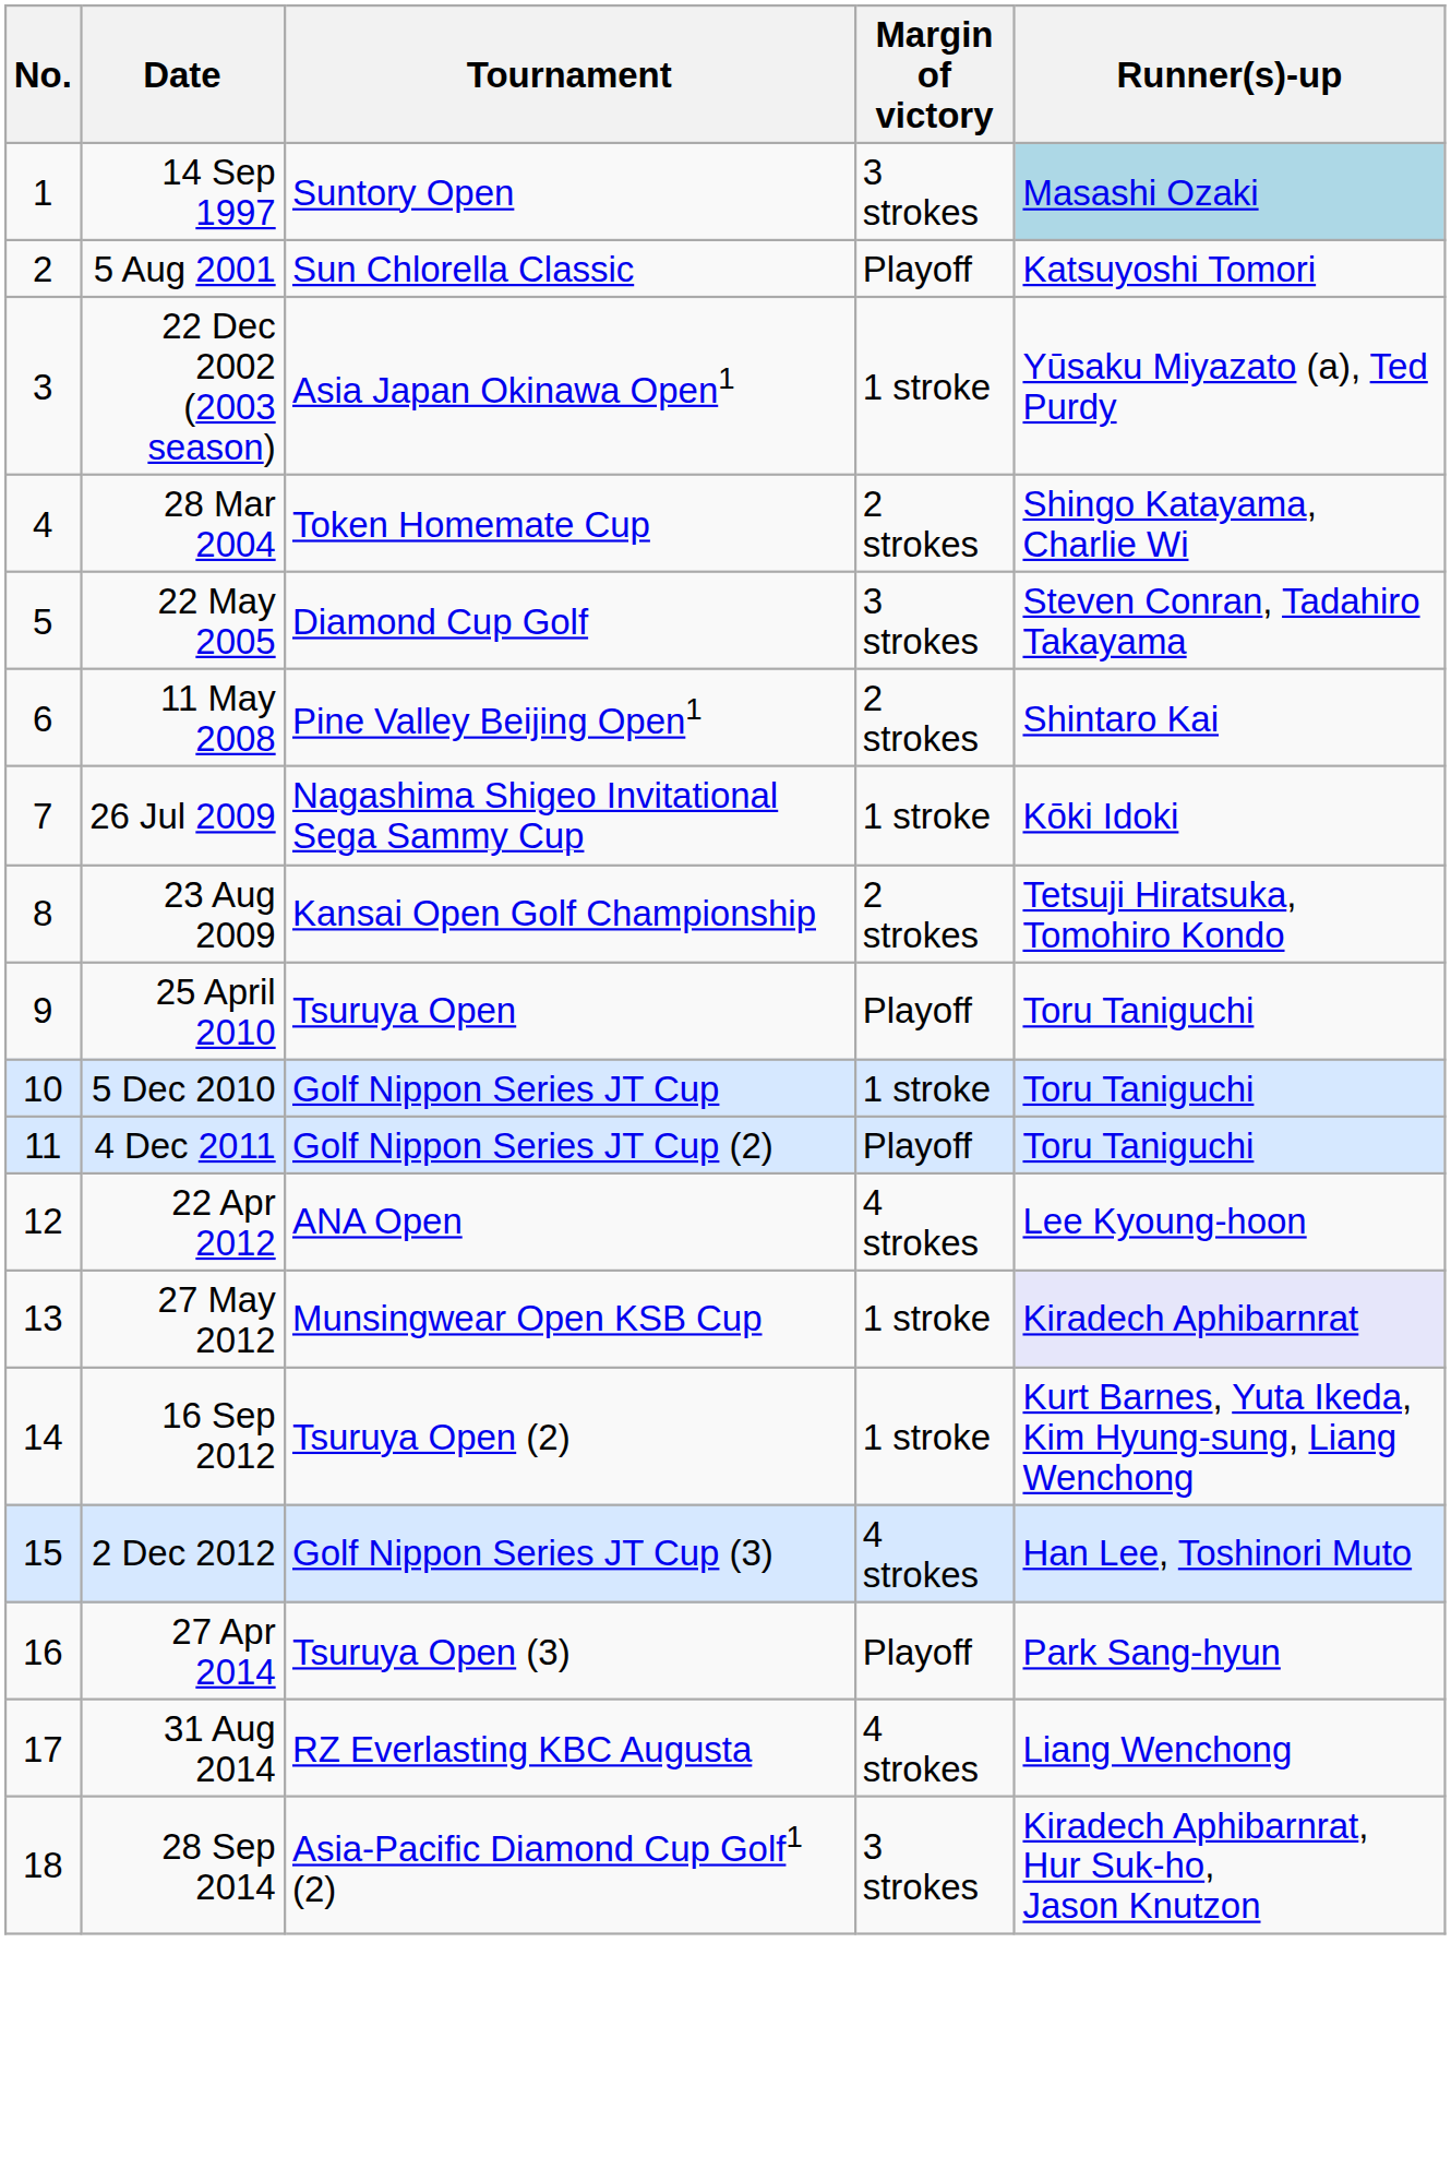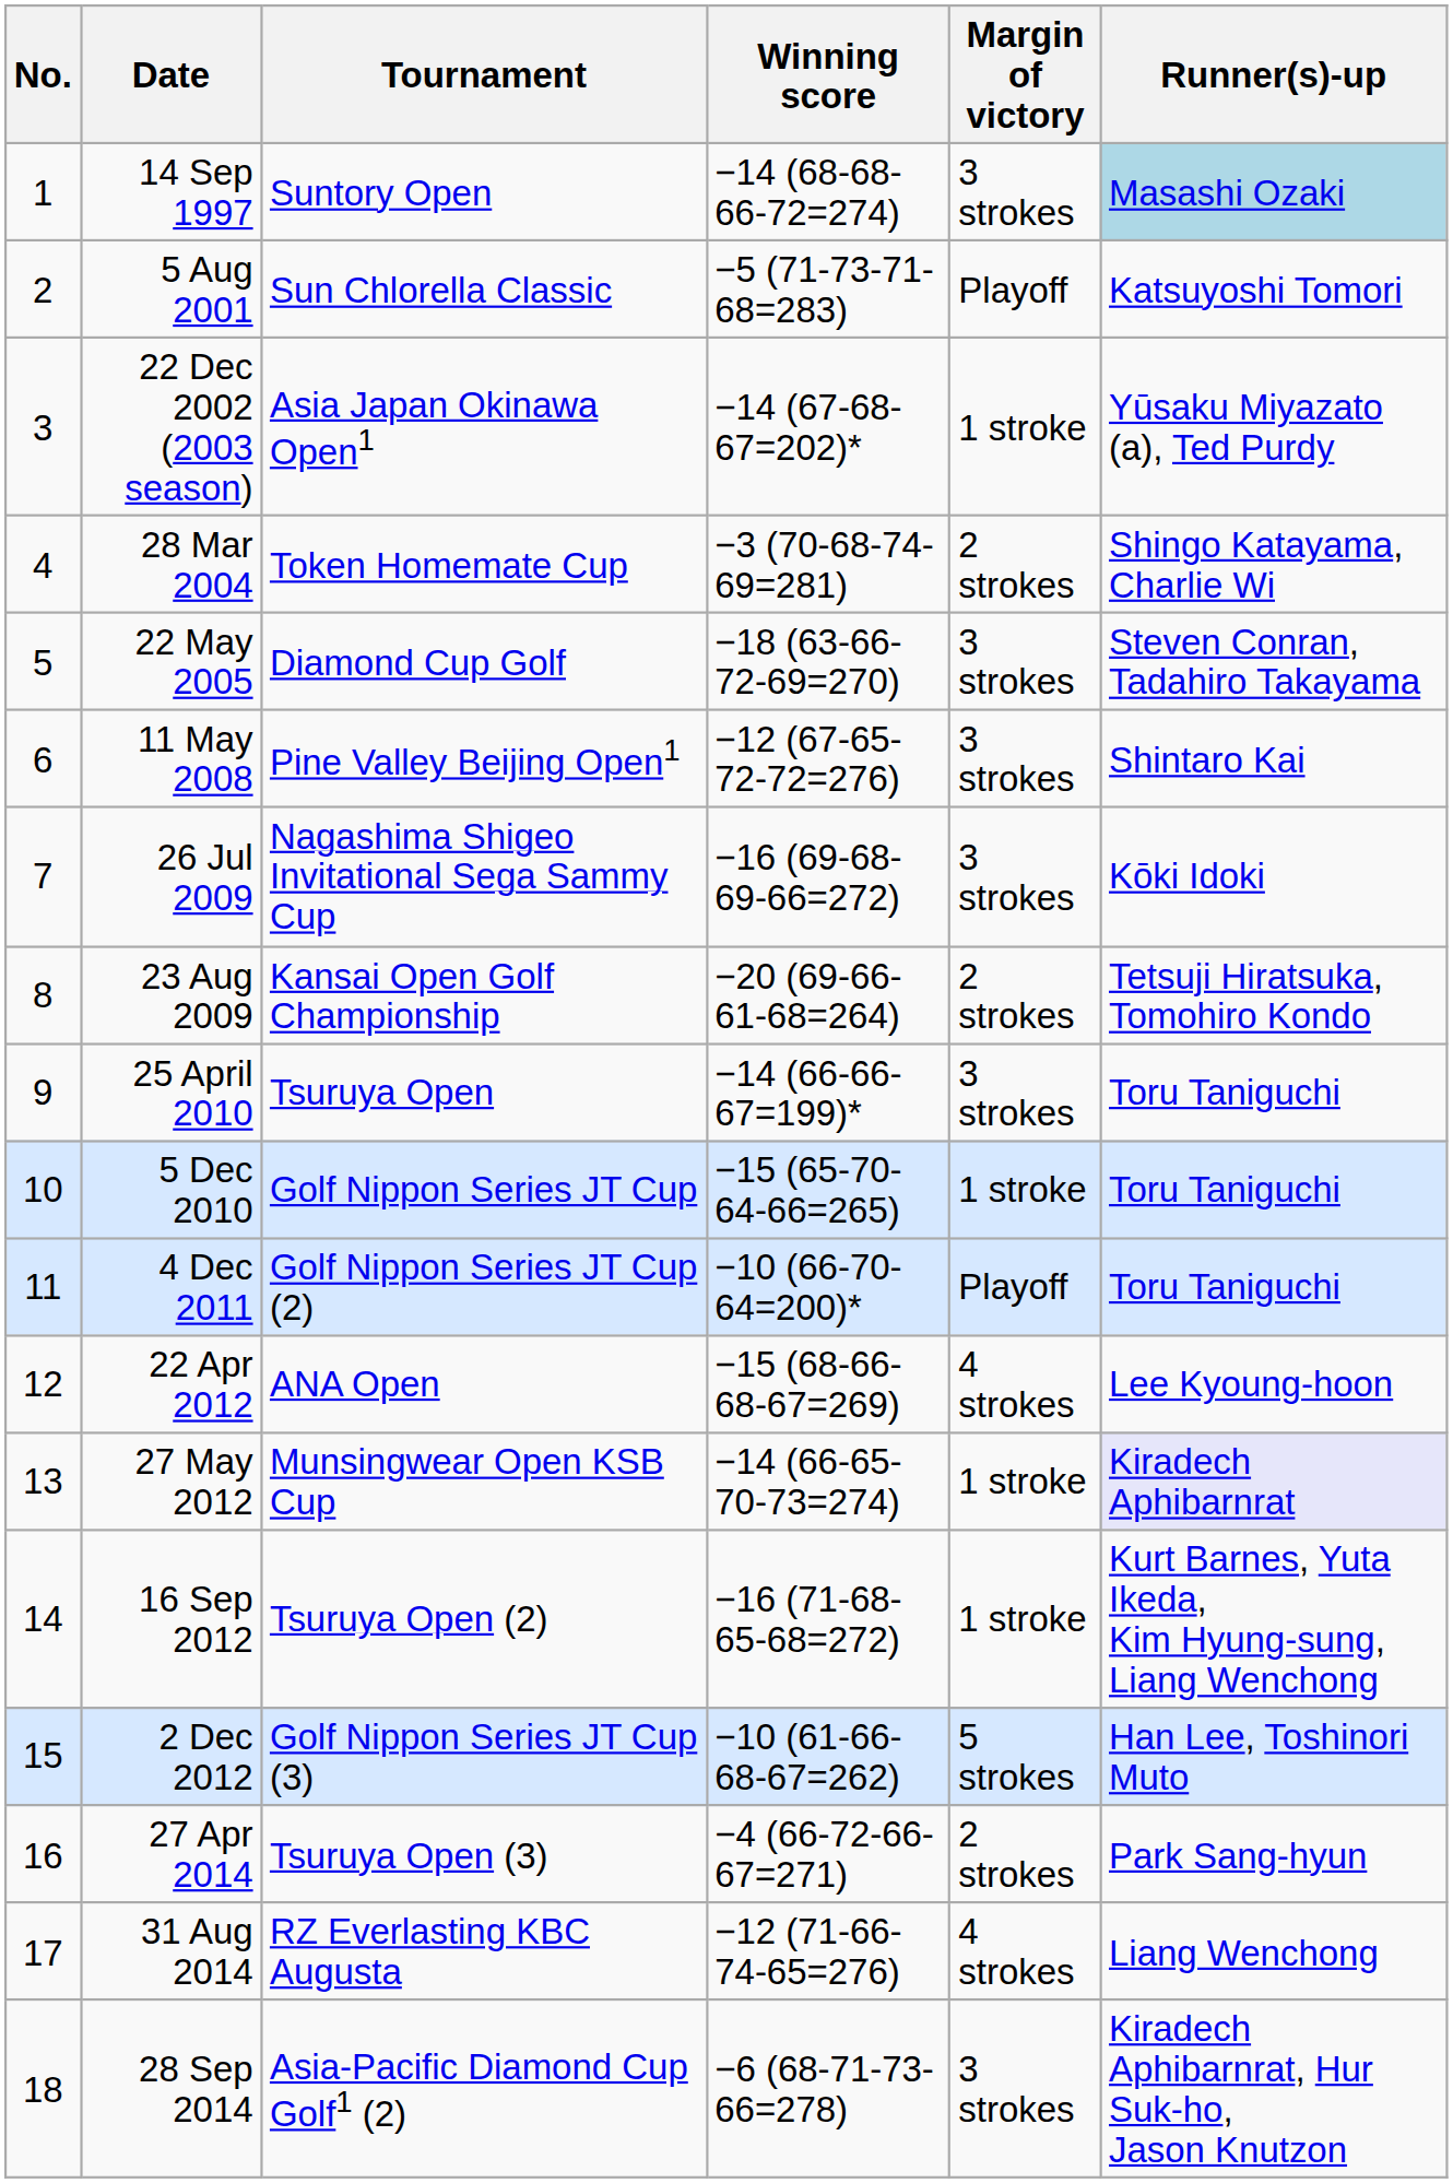 <table class="wikitable" style="font-size:95%;">
 <tr>
 <th>No.</th>
 <th>Date</th>
 <th>Tournament</th>
+<th>Winning score</th>
 <th>Margin of<br>victory</th>
 <th>Runner(s)-up</th>
 </tr>
 <tr>
 <td align=center>1</td>
 <td align=right>14 Sep <a href='#'>1997</a></td>
 <td><a href='#'>Suntory Open</a></td>
+<td>−14 (68-68-66-72=274)</td>
 <td>3 strokes</td>
 <td style="background: lightblue;"> <a href='#'>Masashi Ozaki</a></td>
 </tr>
 <tr>
 <td align=center>2</td>
 <td align=right>5 Aug <a href='#'>2001</a></td>
 <td><a href='#'>Sun Chlorella Classic</a></td>
+<td>−5 (71-73-71-68=283)</td>
 <td>Playoff</td>
 <td> <a href='#'>Katsuyoshi Tomori</a></td>
 </tr>
 <tr>
 <td align=center>3</td>
 <td align=right>22 Dec 2002<br>(<a href='#'>2003 season</a>)</td>
 <td><a href='#'>Asia Japan Okinawa Open</a><sup>1</sup></td>
+<td>−14 (67-68-67=202)*</td>
 <td>1 stroke</td>
 <td> <a href='#'>Yūsaku Miyazato</a> (a),  <a href='#'>Ted Purdy</a></td>
 </tr>
 <tr>
 <td align=center>4</td>
 <td align=right>28 Mar <a href='#'>2004</a></td>
 <td><a href='#'>Token Homemate Cup</a></td>
+<td>−3 (70-68-74-69=281)</td>
 <td>2 strokes</td>
 <td> <a href='#'>Shingo Katayama</a>,  <a href='#'>Charlie Wi</a></td>
 </tr>
 <tr>
 <td align=center>5</td>
 <td align=right>22 May <a href='#'>2005</a></td>
 <td><a href='#'>Diamond Cup Golf</a></td>
+<td>−18 (63-66-72-69=270)</td>
 <td>3 strokes</td>
 <td> <a href='#'>Steven Conran</a>,  <a href='#'>Tadahiro Takayama</a></td>
 </tr>
 <tr>
 <td align=center>6</td>
 <td align=right>11 May <a href='#'>2008</a></td>
 <td><a href='#'>Pine Valley Beijing Open</a><sup>1</sup></td>
-<td>2 strokes</td>
+<td>−12 (67-65-72-72=276)</td>
+<td>3 strokes</td>
 <td> <a href='#'>Shintaro Kai</a></td>
 </tr>
 <tr>
 <td align=center>7</td>
 <td align=right>26 Jul <a href='#'>2009</a></td>
 <td><a href='#'>Nagashima Shigeo Invitational Sega Sammy Cup</a></td>
-<td>1 stroke</td>
+<td>−16 (69-68-69-66=272)</td>
+<td>3 strokes</td>
 <td> <a href='#'>Kōki Idoki</a></td>
 </tr>
 <tr>
 <td align=center>8</td>
 <td align=right>23 Aug 2009</td>
 <td><a href='#'>Kansai Open Golf Championship</a></td>
+<td>−20 (69-66-61-68=264)</td>
 <td>2 strokes</td>
 <td> <a href='#'>Tetsuji Hiratsuka</a>,  <a href='#'>Tomohiro Kondo</a></td>
 </tr>
 <tr>
 <td align=center>9</td>
 <td align=right>25 April <a href='#'>2010</a></td>
 <td><a href='#'>Tsuruya Open</a></td>
-<td>Playoff</td>
+<td>−14 (66-66-67=199)*</td>
+<td>3 strokes</td>
 <td> <a href='#'>Toru Taniguchi</a></td>
 </tr>
 <tr style="background:#D6E8FF;">
 <td align=center>10</td>
 <td align=right>5 Dec 2010</td>
 <td><a href='#'>Golf Nippon Series JT Cup</a></td>
+<td>−15 (65-70-64-66=265)</td>
 <td>1 stroke</td>
 <td> <a href='#'>Toru Taniguchi</a></td>
 </tr>
 <tr style="background:#D6E8FF;">
 <td align=center>11</td>
 <td align=right>4 Dec <a href='#'>2011</a></td>
 <td><a href='#'>Golf Nippon Series JT Cup</a> (2)</td>
+<td>−10 (66-70-64=200)*</td>
 <td>Playoff</td>
 <td> <a href='#'>Toru Taniguchi</a></td>
 </tr>
 <tr>
 <td align=center>12</td>
 <td align=right>22 Apr <a href='#'>2012</a></td>
 <td><a href='#'>ANA Open</a></td>
+<td>−15 (68-66-68-67=269)</td>
 <td>4 strokes</td>
 <td> <a href='#'>Lee Kyoung-hoon</a></td>
 </tr>
 <tr>
 <td align=center>13</td>
 <td align=right>27 May 2012</td>
 <td><a href='#'>Munsingwear Open KSB Cup</a></td>
+<td>−14 (66-65-70-73=274)</td>
 <td>1 stroke</td>
 <td style="background: lavender;"> <a href='#'>Kiradech Aphibarnrat</a></td>
 </tr>
 <tr>
 <td align=center>14</td>
 <td align=right>16 Sep 2012</td>
 <td><a href='#'>Tsuruya Open</a> (2)</td>
+<td>−16 (71-68-65-68=272)</td>
 <td>1 stroke</td>
 <td> <a href='#'>Kurt Barnes</a>,  <a href='#'>Yuta Ikeda</a>,<br> <a href='#'>Kim Hyung-sung</a>,  <a href='#'>Liang Wenchong</a></td>
 </tr>
 <tr style="background:#D6E8FF;">
 <td align=center>15</td>
 <td align=right>2 Dec 2012</td>
 <td><a href='#'>Golf Nippon Series JT Cup</a> (3)</td>
-<td>4 strokes</td>
+<td>−10 (61-66-68-67=262)</td>
+<td>5 strokes</td>
 <td> <a href='#'>Han Lee</a>,  <a href='#'>Toshinori Muto</a></td>
 </tr>
 <tr>
 <td align=center>16</td>
 <td align=right>27 Apr <a href='#'>2014</a></td>
 <td><a href='#'>Tsuruya Open</a> (3)</td>
-<td>Playoff</td>
+<td>−4 (66-72-66-67=271)</td>
+<td>2 strokes</td>
 <td> <a href='#'>Park Sang-hyun</a></td>
 </tr>
 <tr>
 <td align=center>17</td>
 <td align=right>31 Aug 2014</td>
 <td><a href='#'>RZ Everlasting KBC Augusta</a></td>
+<td>−12 (71-66-74-65=276)</td>
 <td>4 strokes</td>
 <td> <a href='#'>Liang Wenchong</a></td>
 </tr>
 <tr>
 <td align=center>18</td>
 <td align=right>28 Sep 2014</td>
 <td><a href='#'>Asia-Pacific Diamond Cup Golf</a><sup>1</sup> (2)</td>
+<td>−6 (68-71-73-66=278)</td>
 <td>3 strokes</td>
 <td> <a href='#'>Kiradech Aphibarnrat</a>,  <a href='#'>Hur Suk-ho</a>,<br> <a href='#'>Jason Knutzon</a></td>
 </tr>
 </table>
